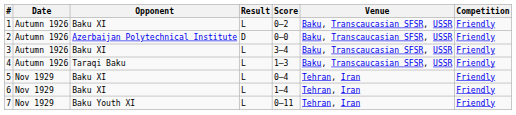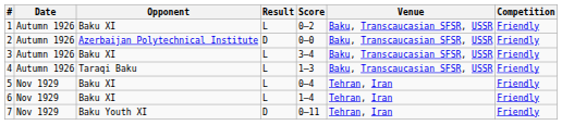 <table class="wikitable">
 <tr>
 <th>#</th>
 <th>Date</th>
 <th>Opponent</th>
 <th>Result</th>
 <th>Score</th>
 <th>Venue</th>
 <th>Competition</th>
 </tr>
 <tr>
 <td>1</td>
 <td>Autumn 1926</td>
 <td> Baku XI</td>
 <td>L</td>
 <td>0–2</td>
 <td><a href='#'>Baku</a>, <a href='#'>Transcaucasian SFSR</a>, <a href='#'>USSR</a></td>
 <td><a href='#'>Friendly</a></td>
 </tr>
 <tr>
 <td>2</td>
 <td>Autumn 1926</td>
 <td> <a href='#'>Azerbaijan Polytechnical Institute</a></td>
 <td>D</td>
 <td>0–0</td>
 <td><a href='#'>Baku</a>, <a href='#'>Transcaucasian SFSR</a>, <a href='#'>USSR</a></td>
 <td><a href='#'>Friendly</a></td>
 </tr>
 <tr>
 <td>3</td>
 <td>Autumn 1926</td>
 <td> Baku XI</td>
 <td>L</td>
 <td>3–4</td>
 <td><a href='#'>Baku</a>, <a href='#'>Transcaucasian SFSR</a>, <a href='#'>USSR</a></td>
 <td><a href='#'>Friendly</a></td>
 </tr>
 <tr>
 <td>4</td>
 <td>Autumn 1926</td>
 <td> Taraqi Baku</td>
 <td>L</td>
 <td>1–3</td>
 <td><a href='#'>Baku</a>, <a href='#'>Transcaucasian SFSR</a>, <a href='#'>USSR</a></td>
 <td><a href='#'>Friendly</a></td>
 </tr>
 <tr>
 <td>5</td>
 <td>Nov 1929</td>
 <td> Baku XI</td>
 <td>L</td>
 <td>0–4</td>
 <td><a href='#'>Tehran</a>, <a href='#'>Iran</a></td>
 <td><a href='#'>Friendly</a></td>
 </tr>
 <tr>
 <td>6</td>
 <td>Nov 1929</td>
 <td> Baku XI</td>
 <td>L</td>
 <td>1–4</td>
 <td><a href='#'>Tehran</a>, <a href='#'>Iran</a></td>
 <td><a href='#'>Friendly</a></td>
 </tr>
 <tr>
 <td>7</td>
 <td>Nov 1929</td>
 <td> Baku Youth XI</td>
-<td>L</td>
+<td>D</td>
 <td>0–11</td>
 <td><a href='#'>Tehran</a>, <a href='#'>Iran</a></td>
 <td><a href='#'>Friendly</a></td>
 </tr>
 </table>
